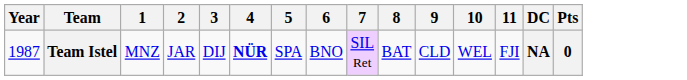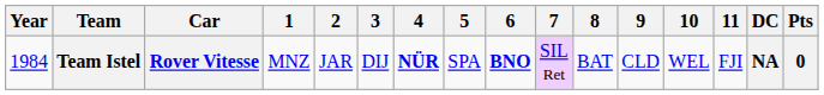 <table class="wikitable" style="text-align:center; font-size:85%">
 <tr>
 <th>Year</th>
 <th>Team</th>
+<th>Car</th>
 <th>1</th>
 <th>2</th>
 <th>3</th>
 <th>4</th>
 <th>5</th>
 <th>6</th>
 <th>7</th>
 <th>8</th>
 <th>9</th>
 <th>10</th>
 <th>11</th>
 <th>DC</th>
 <th>Pts</th>
 </tr>
 <tr>
-<td><a href='#'>1987</a></td>
+<td><a href='#'>1984</a></td>
 <th> Team Istel</th>
+<th><a href='#'>Rover Vitesse</a></th>
 <td><a href='#'>MNZ</a></td>
 <td><a href='#'>JAR</a></td>
 <td><a href='#'>DIJ</a></td>
 <td><strong><a href='#'>NÜR</a></strong></td>
 <td><a href='#'>SPA</a></td>
-<td><a href='#'>BNO</a></td>
+<td><strong><a href='#'>BNO</a></strong></td>
 <td style="background:#efcfff;"><a href='#'>SIL</a><br><small>Ret</small></td>
 <td><a href='#'>BAT</a></td>
 <td><a href='#'>CLD</a></td>
 <td><a href='#'>WEL</a></td>
 <td><a href='#'>FJI</a></td>
 <th>NA</th>
 <th>0</th>
 </tr>
 </table>
